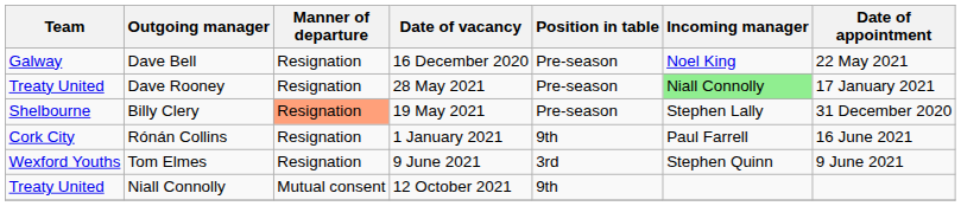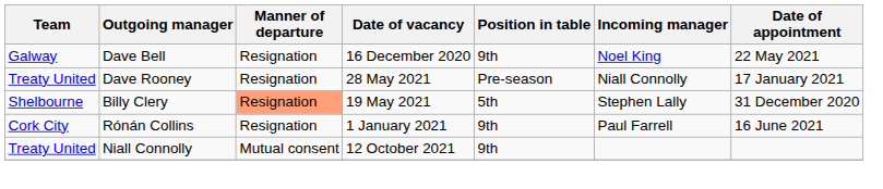 <table class="wikitable sortable">
 <tr>
 <th>Team</th>
 <th>Outgoing manager</th>
 <th>Manner of<br>departure</th>
 <th>Date of vacancy</th>
 <th>Position in table</th>
 <th>Incoming manager</th>
 <th>Date of<br>appointment</th>
 </tr>
 <tr>
 <td><a href='#'>Galway</a></td>
 <td> Dave Bell</td>
 <td>Resignation</td>
 <td>16 December 2020</td>
-<td>Pre-season</td>
+<td>9th</td>
 <td> <a href='#'>Noel King</a></td>
 <td>22 May 2021</td>
 </tr>
 <tr>
 <td><a href='#'>Treaty United</a></td>
 <td> Dave Rooney</td>
 <td>Resignation</td>
 <td>28 May 2021</td>
 <td>Pre-season</td>
-<td style="background: lightgreen;"> Niall Connolly</td>
+<td> Niall Connolly</td>
 <td>17 January 2021</td>
 </tr>
 <tr>
 <td><a href='#'>Shelbourne</a></td>
 <td> Billy Clery</td>
 <td style="background: lightsalmon;">Resignation</td>
 <td>19 May 2021</td>
-<td>Pre-season</td>
+<td>5th</td>
 <td> Stephen Lally</td>
 <td>31 December 2020</td>
 </tr>
 <tr>
 <td><a href='#'>Cork City</a></td>
 <td> Rónán Collins</td>
 <td>Resignation</td>
 <td>1 January 2021</td>
 <td>9th</td>
 <td> Paul Farrell</td>
 <td>16 June 2021</td>
 </tr>
 <tr>
-<td><a href='#'>Wexford Youths</a></td>
-<td> Tom Elmes</td>
-<td>Resignation</td>
-<td>9 June 2021</td>
-<td>3rd</td>
-<td> Stephen Quinn</td>
-<td>9 June 2021</td>
-</tr>
-<tr>
 <td><a href='#'>Treaty United</a></td>
 <td> Niall Connolly</td>
 <td>Mutual consent</td>
 <td>12 October 2021</td>
 <td>9th</td>
 <td></td>
 <td></td>
 </tr>
 <tr>
 </tr>
 </table>
